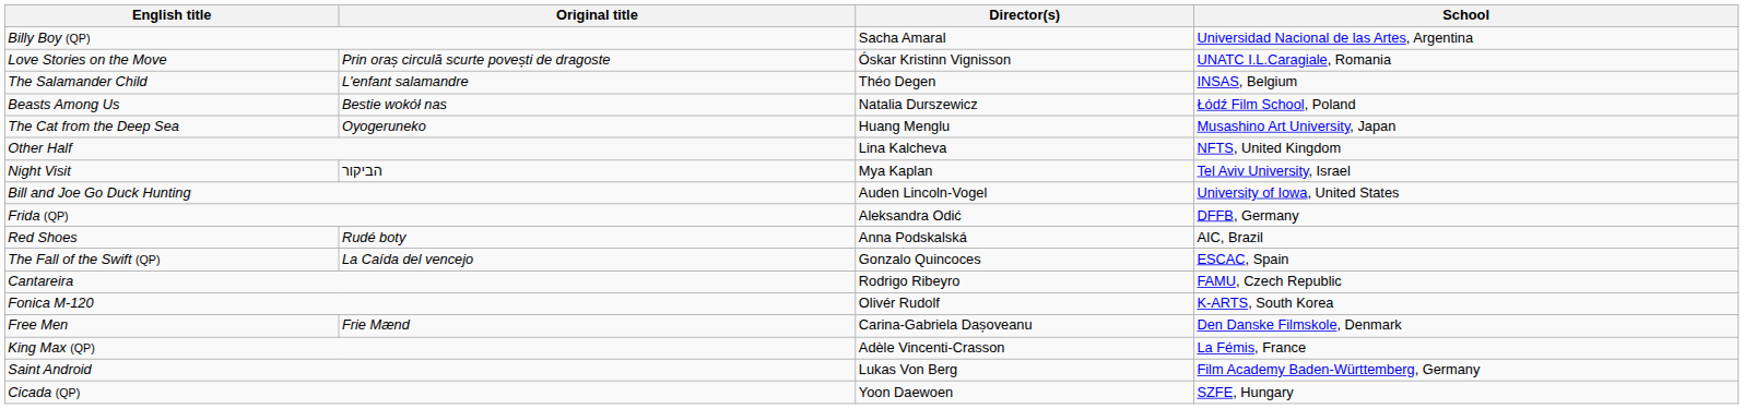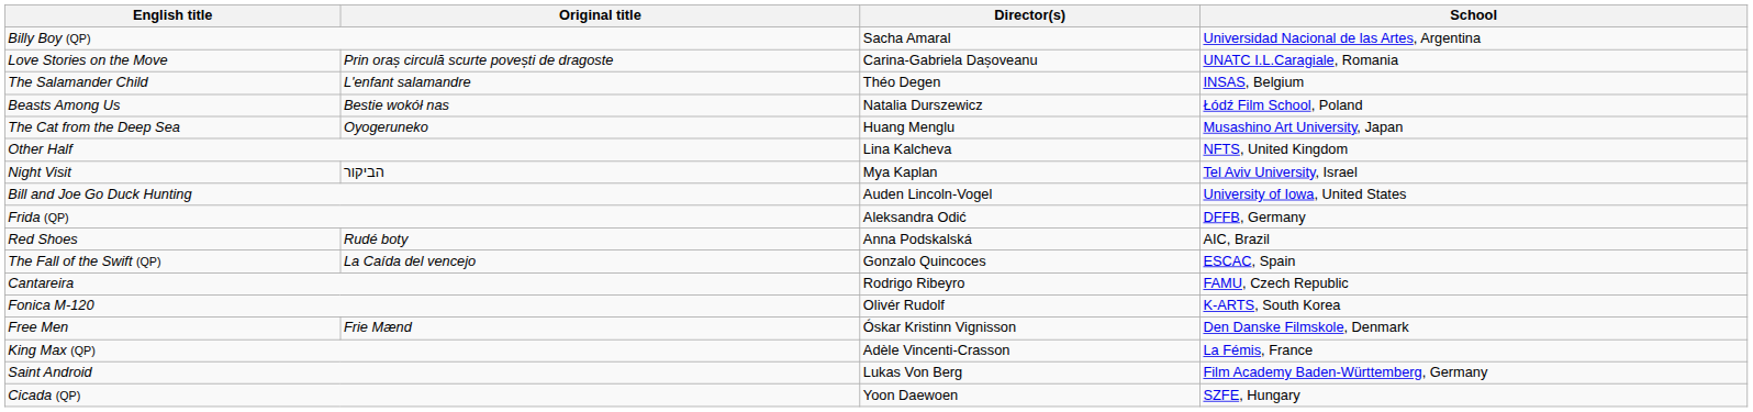 <table class="wikitable" style="width:100%;" cellpadding="5">
 <tr>
 <th scope="col">English title</th>
 <th scope="col">Original title</th>
 <th scope="col">Director(s)</th>
 <th scope="col">School</th>
 </tr>
 <tr>
 <td colspan=2><em>Billy Boy</em> <small>(QP)</small></td>
 <td>Sacha Amaral</td>
 <td><a href='#'>Universidad Nacional de las Artes</a>, Argentina</td>
 </tr>
 <tr>
 <td><em>Love Stories on the Move</em></td>
 <td><em>Prin oraș circulă scurte povești de dragoste</em></td>
-<td>Óskar Kristinn Vignisson</td>
+<td>Carina-Gabriela Dașoveanu</td>
 <td><a href='#'>UNATC I.L.Caragiale</a>, Romania</td>
 </tr>
 <tr>
 <td><em>The Salamander Child</em></td>
 <td><em>L'enfant salamandre</em></td>
 <td>Théo Degen</td>
 <td><a href='#'>INSAS</a>, Belgium</td>
 </tr>
 <tr>
 <td><em>Beasts Among Us</em></td>
 <td><em>Bestie wokół nas</em></td>
 <td>Natalia Durszewicz</td>
 <td><a href='#'>Łódź Film School</a>, Poland</td>
 </tr>
 <tr>
 <td><em>The Cat from the Deep Sea</em></td>
 <td><em>Oyogeruneko</em></td>
 <td>Huang Menglu</td>
 <td><a href='#'>Musashino Art University</a>, Japan</td>
 </tr>
 <tr>
 <td colspan=2><em>Other Half</em></td>
 <td>Lina Kalcheva</td>
 <td><a href='#'>NFTS</a>, United Kingdom</td>
 </tr>
 <tr>
 <td><em>Night Visit</em></td>
 <td>הביקור</td>
 <td>Mya Kaplan</td>
 <td><a href='#'>Tel Aviv University</a>, Israel</td>
 </tr>
 <tr>
 <td colspan=2><em>Bill and Joe Go Duck Hunting</em></td>
 <td>Auden Lincoln-Vogel</td>
 <td><a href='#'>University of Iowa</a>, United States</td>
 </tr>
 <tr>
 <td colspan=2><em>Frida</em> <small>(QP)</small></td>
 <td>Aleksandra Odić</td>
 <td><a href='#'>DFFB</a>, Germany</td>
 </tr>
 <tr>
 <td><em>Red Shoes</em></td>
 <td><em>Rudé boty</em></td>
 <td>Anna Podskalská</td>
 <td>AIC, Brazil</td>
 </tr>
 <tr>
 <td><em>The Fall of the Swift</em> <small>(QP)</small></td>
 <td><em>La Caída del vencejo</em></td>
 <td>Gonzalo Quincoces</td>
 <td><a href='#'>ESCAC</a>, Spain</td>
 </tr>
 <tr>
 <td colspan=2><em>Cantareira</em></td>
 <td>Rodrigo Ribeyro</td>
 <td><a href='#'>FAMU</a>, Czech Republic</td>
 </tr>
 <tr>
 <td colspan=2><em>Fonica M-120</em></td>
 <td>Olivér Rudolf</td>
 <td><a href='#'>K-ARTS</a>, South Korea</td>
 </tr>
 <tr>
 <td><em>Free Men</em></td>
 <td><em>Frie Mænd</em></td>
-<td>Carina-Gabriela Dașoveanu</td>
+<td>Óskar Kristinn Vignisson</td>
 <td><a href='#'>Den Danske Filmskole</a>, Denmark</td>
 </tr>
 <tr>
 <td colspan=2><em>King Max</em> <small>(QP)</small></td>
 <td>Adèle Vincenti-Crasson</td>
 <td><a href='#'>La Fémis</a>, France</td>
 </tr>
 <tr>
 <td colspan=2><em>Saint Android</em></td>
 <td>Lukas Von Berg</td>
 <td><a href='#'>Film Academy Baden-Württemberg</a>, Germany</td>
 </tr>
 <tr>
 <td colspan=2><em>Cicada</em> <small>(QP)</small></td>
 <td>Yoon Daewoen</td>
 <td><a href='#'>SZFE</a>, Hungary</td>
 </tr>
 </table>
